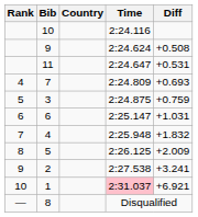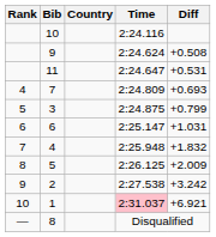 <table class="wikitable sortable" style="text-align:center">
 <tr>
 <th>Rank</th>
 <th>Bib</th>
 <th>Country</th>
 <th>Time</th>
 <th>Diff</th>
 </tr>
 <tr>
 <td></td>
 <td>10</td>
 <td align=left></td>
 <td>2:24.116</td>
 <td></td>
 </tr>
 <tr>
 <td></td>
 <td>9</td>
 <td align=left></td>
 <td>2:24.624</td>
 <td>+0.508</td>
 </tr>
 <tr>
 <td></td>
 <td>11</td>
 <td align=left></td>
 <td>2:24.647</td>
 <td>+0.531</td>
 </tr>
 <tr>
 <td>4</td>
 <td>7</td>
 <td align=left></td>
 <td>2:24.809</td>
 <td>+0.693</td>
 </tr>
 <tr>
 <td>5</td>
 <td>3</td>
 <td align=left></td>
 <td>2:24.875</td>
-<td>+0.759</td>
+<td>+0.799</td>
 </tr>
 <tr>
 <td>6</td>
 <td>6</td>
 <td align=left></td>
 <td>2:25.147</td>
 <td>+1.031</td>
 </tr>
 <tr>
 <td>7</td>
 <td>4</td>
 <td align=left></td>
 <td>2:25.948</td>
 <td>+1.832</td>
 </tr>
 <tr>
 <td>8</td>
 <td>5</td>
 <td align=left></td>
 <td>2:26.125</td>
 <td>+2.009</td>
 </tr>
 <tr>
 <td>9</td>
 <td>2</td>
 <td align=left></td>
 <td>2:27.538</td>
-<td>+3.241</td>
+<td>+3.242</td>
 </tr>
 <tr>
 <td>10</td>
 <td>1</td>
 <td align=left></td>
 <td style="background: pink;">2:31.037</td>
 <td>+6.921</td>
 </tr>
 <tr>
 <td>—</td>
 <td>8</td>
 <td align=left></td>
 <td colspan=2>Disqualified</td>
 </tr>
 </table>
